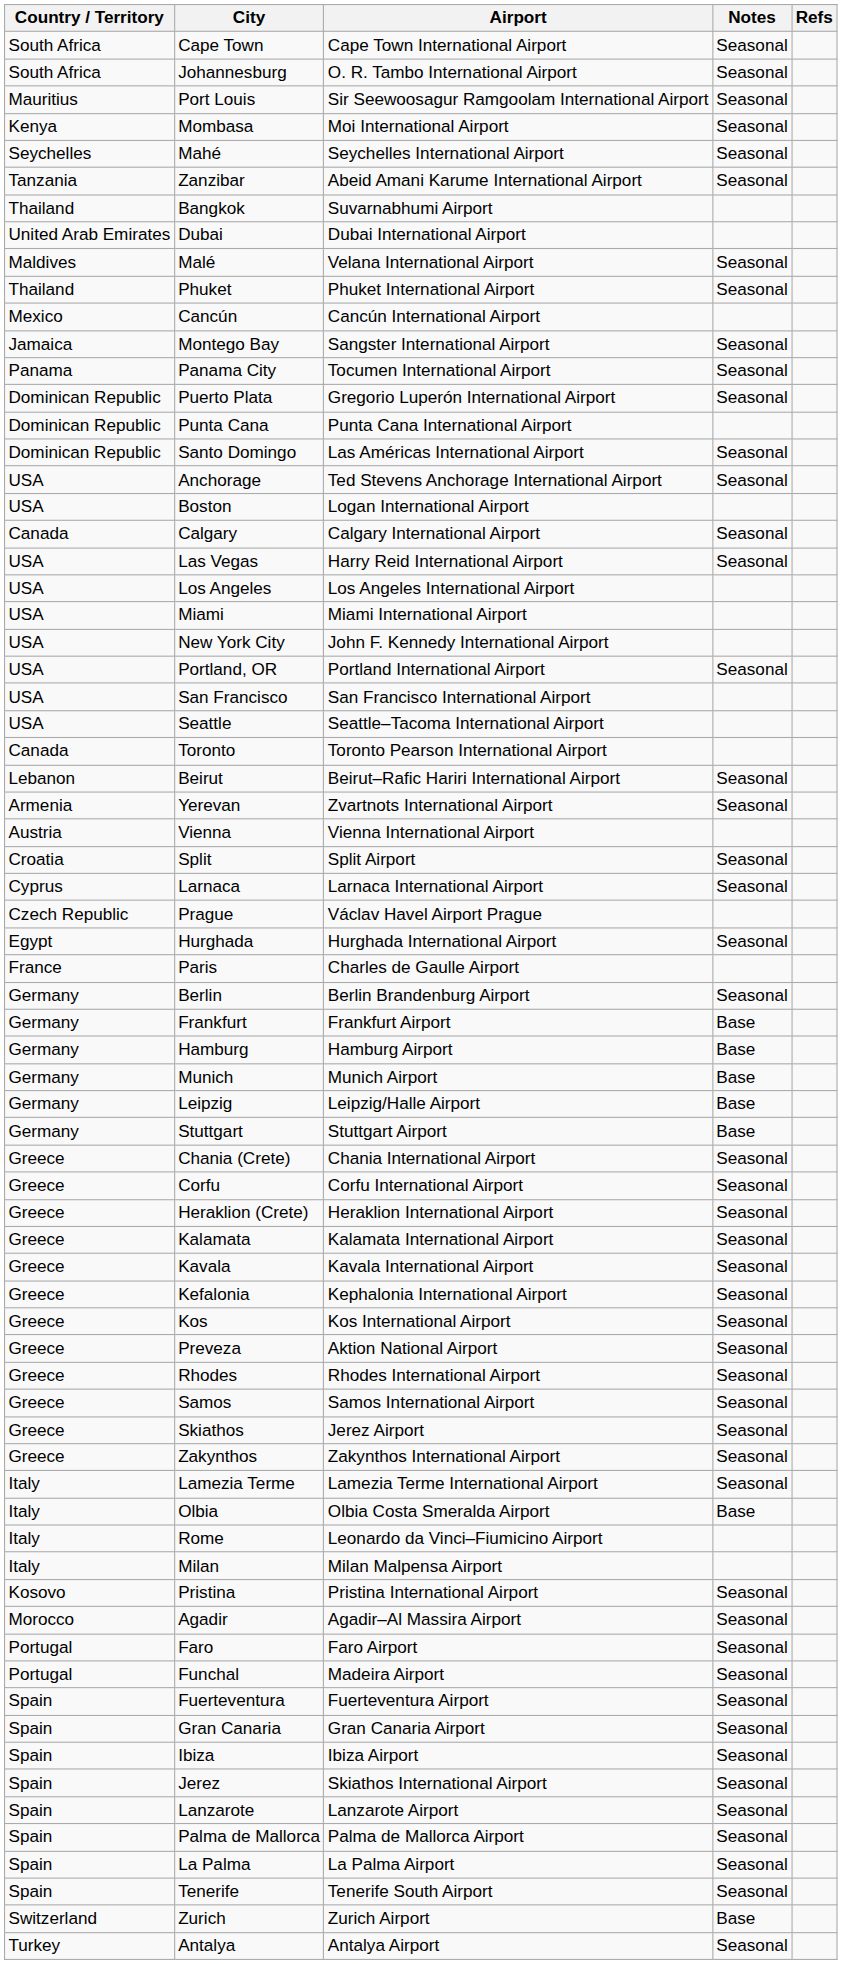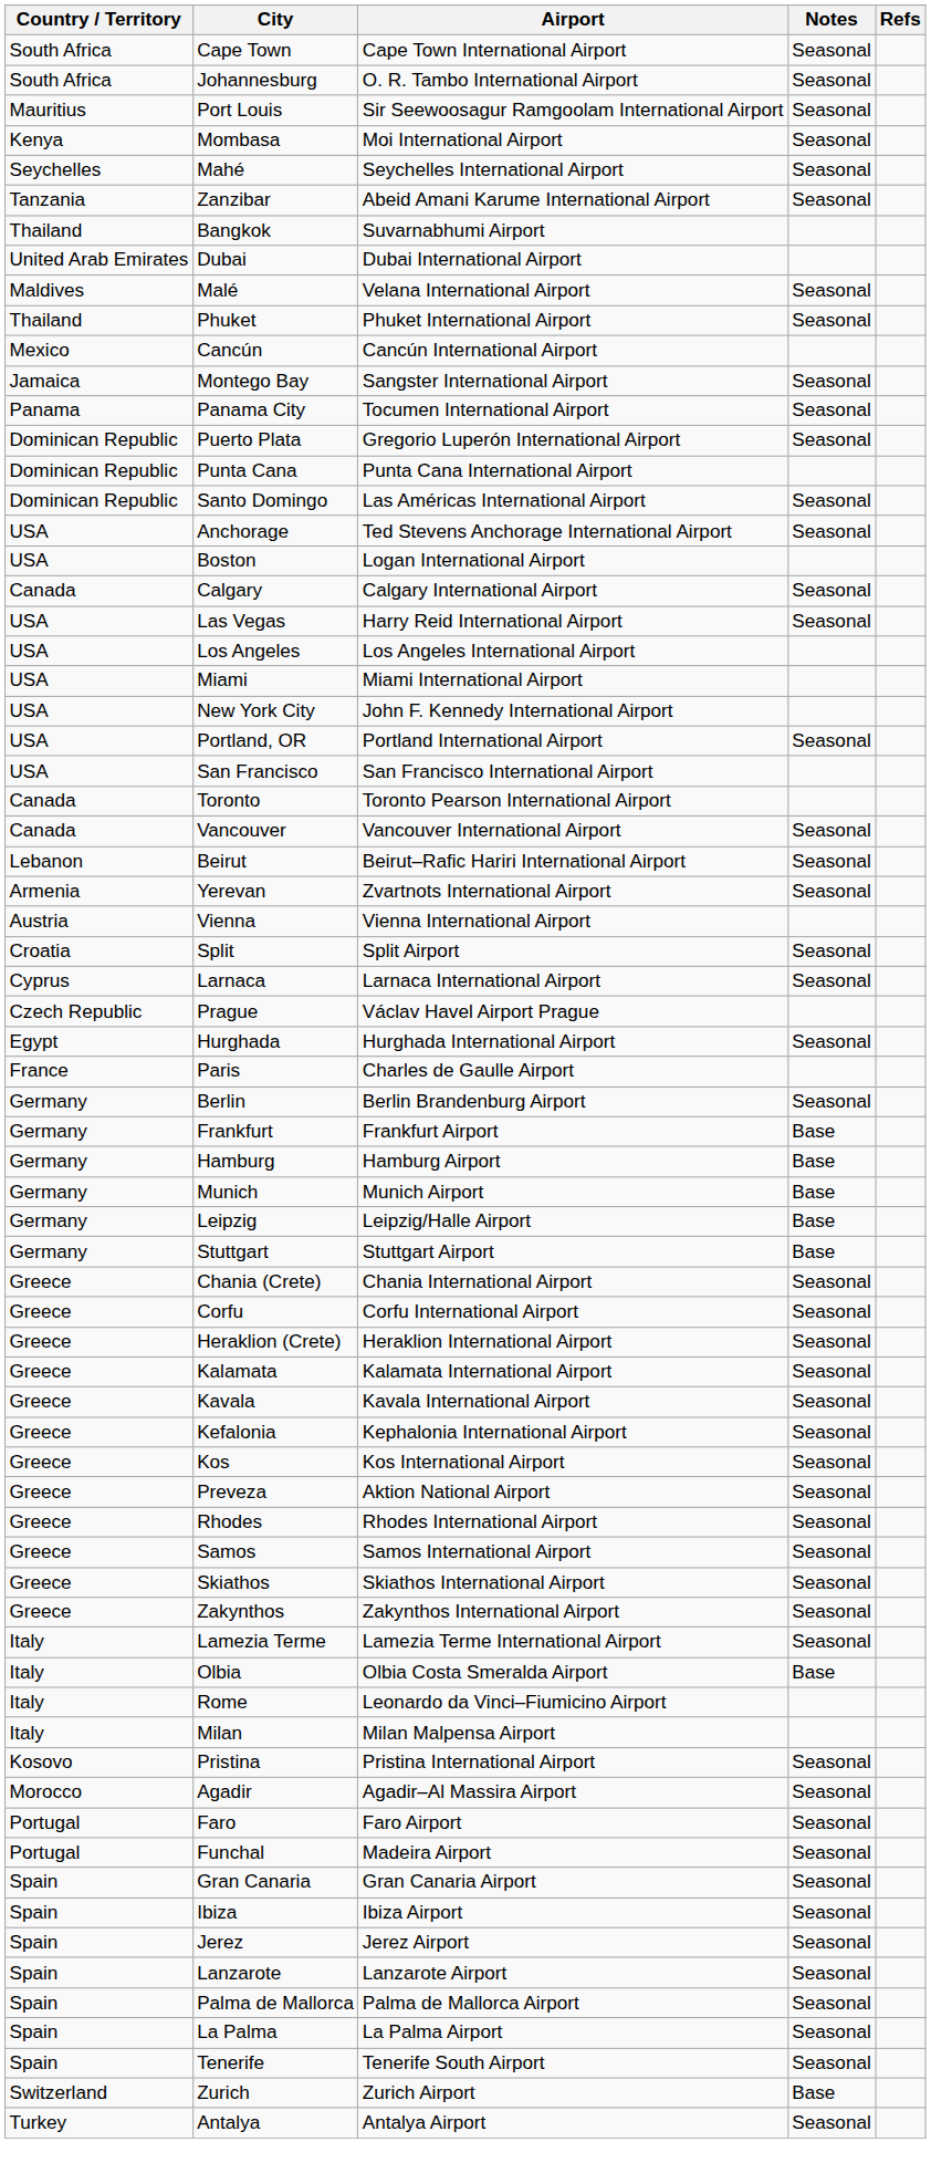 <table class="wikitable sortable">
 <tr>
 <th>Country / Territory</th>
 <th>City</th>
 <th>Airport</th>
 <th>Notes</th>
 <th>Refs</th>
 </tr>
 <tr>
 <td>South Africa</td>
 <td>Cape Town</td>
 <td>Cape Town International Airport</td>
 <td>Seasonal</td>
 <td></td>
 </tr>
 <tr>
 <td>South Africa</td>
 <td>Johannesburg</td>
 <td>O. R. Tambo International Airport</td>
 <td>Seasonal</td>
 <td></td>
 </tr>
 <tr>
 <td>Mauritius</td>
 <td>Port Louis</td>
 <td>Sir Seewoosagur Ramgoolam International Airport</td>
 <td>Seasonal</td>
 <td></td>
 </tr>
 <tr>
 <td>Kenya</td>
 <td>Mombasa</td>
 <td>Moi International Airport</td>
 <td>Seasonal</td>
 <td></td>
 </tr>
 <tr>
 <td>Seychelles</td>
 <td>Mahé</td>
 <td>Seychelles International Airport</td>
 <td>Seasonal</td>
 <td></td>
 </tr>
 <tr>
 <td>Tanzania</td>
 <td>Zanzibar</td>
 <td>Abeid Amani Karume International Airport</td>
 <td>Seasonal</td>
 <td></td>
 </tr>
 <tr>
 <td>Thailand</td>
 <td>Bangkok</td>
 <td>Suvarnabhumi Airport</td>
 <td></td>
 <td></td>
 </tr>
 <tr>
 <td>United Arab Emirates</td>
 <td>Dubai</td>
 <td>Dubai International Airport</td>
 <td></td>
 <td></td>
 </tr>
 <tr>
 <td>Maldives</td>
 <td>Malé</td>
 <td>Velana International Airport</td>
 <td>Seasonal</td>
 <td></td>
 </tr>
 <tr>
 <td>Thailand</td>
 <td>Phuket</td>
 <td>Phuket International Airport</td>
 <td>Seasonal</td>
 <td></td>
 </tr>
 <tr>
 <td>Mexico</td>
 <td>Cancún</td>
 <td>Cancún International Airport</td>
 <td></td>
 <td></td>
 </tr>
 <tr>
 <td>Jamaica</td>
 <td>Montego Bay</td>
 <td>Sangster International Airport</td>
 <td>Seasonal</td>
 <td></td>
 </tr>
 <tr>
 <td>Panama</td>
 <td>Panama City</td>
 <td>Tocumen International Airport</td>
 <td>Seasonal</td>
 <td></td>
 </tr>
 <tr>
 <td>Dominican Republic</td>
 <td>Puerto Plata</td>
 <td>Gregorio Luperón International Airport</td>
 <td>Seasonal</td>
 <td></td>
 </tr>
 <tr>
 <td>Dominican Republic</td>
 <td>Punta Cana</td>
 <td>Punta Cana International Airport</td>
 <td></td>
 <td></td>
 </tr>
 <tr>
 <td>Dominican Republic</td>
 <td>Santo Domingo</td>
 <td>Las Américas International Airport</td>
 <td>Seasonal</td>
 <td></td>
 </tr>
 <tr>
 <td>USA</td>
 <td>Anchorage</td>
 <td>Ted Stevens Anchorage International Airport</td>
 <td>Seasonal</td>
 <td></td>
 </tr>
 <tr>
 <td>USA</td>
 <td>Boston</td>
 <td>Logan International Airport</td>
 <td></td>
 <td></td>
 </tr>
 <tr>
 <td>Canada</td>
 <td>Calgary</td>
 <td>Calgary International Airport</td>
 <td>Seasonal</td>
 <td></td>
 </tr>
 <tr>
 <td>USA</td>
 <td>Las Vegas</td>
 <td>Harry Reid International Airport</td>
 <td>Seasonal</td>
 <td></td>
 </tr>
 <tr>
 <td>USA</td>
 <td>Los Angeles</td>
 <td>Los Angeles International Airport</td>
 <td></td>
 <td></td>
 </tr>
 <tr>
 <td>USA</td>
 <td>Miami</td>
 <td>Miami International Airport</td>
 <td></td>
 <td></td>
 </tr>
 <tr>
 <td>USA</td>
 <td>New York City</td>
 <td>John F. Kennedy International Airport</td>
 <td></td>
 <td></td>
 </tr>
 <tr>
 <td>USA</td>
 <td>Portland, OR</td>
 <td>Portland International Airport</td>
 <td>Seasonal</td>
 <td></td>
 </tr>
 <tr>
 <td>USA</td>
 <td>San Francisco</td>
 <td>San Francisco International Airport</td>
 <td></td>
 <td></td>
 </tr>
 <tr>
-<td>USA</td>
-<td>Seattle</td>
-<td>Seattle–Tacoma International Airport</td>
+<td>Canada</td>
+<td>Toronto</td>
+<td>Toronto Pearson International Airport</td>
 <td></td>
 <td></td>
 </tr>
 <tr>
 <td>Canada</td>
-<td>Toronto</td>
-<td>Toronto Pearson International Airport</td>
-<td></td>
+<td>Vancouver</td>
+<td>Vancouver International Airport</td>
+<td>Seasonal</td>
 <td></td>
 </tr>
 <tr>
 <td>Lebanon</td>
 <td>Beirut</td>
 <td>Beirut–Rafic Hariri International Airport</td>
 <td>Seasonal</td>
 <td></td>
 </tr>
 <tr>
 <td>Armenia</td>
 <td>Yerevan</td>
 <td>Zvartnots International Airport</td>
 <td>Seasonal</td>
 <td></td>
 </tr>
 <tr>
 <td>Austria</td>
 <td>Vienna</td>
 <td>Vienna International Airport</td>
 <td></td>
 <td></td>
 </tr>
 <tr>
 <td>Croatia</td>
 <td>Split</td>
 <td>Split Airport</td>
 <td>Seasonal</td>
 <td></td>
 </tr>
 <tr>
 <td>Cyprus</td>
 <td>Larnaca</td>
 <td>Larnaca International Airport</td>
 <td>Seasonal</td>
 <td></td>
 </tr>
 <tr>
 <td>Czech Republic</td>
 <td>Prague</td>
 <td>Václav Havel Airport Prague</td>
 <td></td>
 <td></td>
 </tr>
 <tr>
 <td>Egypt</td>
 <td>Hurghada</td>
 <td>Hurghada International Airport</td>
 <td>Seasonal</td>
 <td></td>
 </tr>
 <tr>
 <td>France</td>
 <td>Paris</td>
 <td>Charles de Gaulle Airport</td>
 <td></td>
 <td></td>
 </tr>
 <tr>
 <td>Germany</td>
 <td>Berlin</td>
 <td>Berlin Brandenburg Airport</td>
 <td>Seasonal</td>
 <td></td>
 </tr>
 <tr>
 <td>Germany</td>
 <td>Frankfurt</td>
 <td>Frankfurt Airport</td>
 <td>Base</td>
 <td></td>
 </tr>
 <tr>
 <td>Germany</td>
 <td>Hamburg</td>
 <td>Hamburg Airport</td>
 <td>Base</td>
 <td></td>
 </tr>
 <tr>
 <td>Germany</td>
 <td>Munich</td>
 <td>Munich Airport</td>
 <td>Base</td>
 <td></td>
 </tr>
 <tr>
 <td>Germany</td>
 <td>Leipzig</td>
 <td>Leipzig/Halle Airport</td>
 <td>Base</td>
 <td></td>
 </tr>
 <tr>
 <td>Germany</td>
 <td>Stuttgart</td>
 <td>Stuttgart Airport</td>
 <td>Base</td>
 <td></td>
 </tr>
 <tr>
 <td>Greece</td>
 <td>Chania (Crete)</td>
 <td>Chania International Airport</td>
 <td>Seasonal</td>
 <td></td>
 </tr>
 <tr>
 <td>Greece</td>
 <td>Corfu</td>
 <td>Corfu International Airport</td>
 <td>Seasonal</td>
 <td></td>
 </tr>
 <tr>
 <td>Greece</td>
 <td>Heraklion (Crete)</td>
 <td>Heraklion International Airport</td>
 <td>Seasonal</td>
 <td></td>
 </tr>
 <tr>
 <td>Greece</td>
 <td>Kalamata</td>
 <td>Kalamata International Airport</td>
 <td>Seasonal</td>
 <td></td>
 </tr>
 <tr>
 <td>Greece</td>
 <td>Kavala</td>
 <td>Kavala International Airport</td>
 <td>Seasonal</td>
 <td></td>
 </tr>
 <tr>
 <td>Greece</td>
 <td>Kefalonia</td>
 <td>Kephalonia International Airport</td>
 <td>Seasonal</td>
 <td></td>
 </tr>
 <tr>
 <td>Greece</td>
 <td>Kos</td>
 <td>Kos International Airport</td>
 <td>Seasonal</td>
 <td></td>
 </tr>
 <tr>
 <td>Greece</td>
 <td>Preveza</td>
 <td>Aktion National Airport</td>
 <td>Seasonal</td>
 <td></td>
 </tr>
 <tr>
 <td>Greece</td>
 <td>Rhodes</td>
 <td>Rhodes International Airport</td>
 <td>Seasonal</td>
 <td></td>
 </tr>
 <tr>
 <td>Greece</td>
 <td>Samos</td>
 <td>Samos International Airport</td>
 <td>Seasonal</td>
 <td></td>
 </tr>
 <tr>
 <td>Greece</td>
 <td>Skiathos</td>
-<td>Jerez Airport</td>
+<td>Skiathos International Airport</td>
 <td>Seasonal</td>
 <td></td>
 </tr>
 <tr>
 <td>Greece</td>
 <td>Zakynthos</td>
 <td>Zakynthos International Airport</td>
 <td>Seasonal</td>
 <td></td>
 </tr>
 <tr>
 <td>Italy</td>
 <td>Lamezia Terme</td>
 <td>Lamezia Terme International Airport</td>
 <td>Seasonal</td>
 <td></td>
 </tr>
 <tr>
 <td>Italy</td>
 <td>Olbia</td>
 <td>Olbia Costa Smeralda Airport</td>
 <td>Base</td>
 <td></td>
 </tr>
 <tr>
 <td>Italy</td>
 <td>Rome</td>
 <td>Leonardo da Vinci–Fiumicino Airport</td>
 <td></td>
 <td></td>
 </tr>
 <tr>
 <td>Italy</td>
 <td>Milan</td>
 <td>Milan Malpensa Airport</td>
 <td></td>
 <td></td>
 </tr>
 <tr>
 <td>Kosovo</td>
 <td>Pristina</td>
 <td>Pristina International Airport</td>
 <td>Seasonal</td>
 <td></td>
 </tr>
 <tr>
 <td>Morocco</td>
 <td>Agadir</td>
 <td>Agadir–Al Massira Airport</td>
 <td>Seasonal</td>
 <td></td>
 </tr>
 <tr>
 <td>Portugal</td>
 <td>Faro</td>
 <td>Faro Airport</td>
 <td>Seasonal</td>
 <td></td>
 </tr>
 <tr>
 <td>Portugal</td>
 <td>Funchal</td>
 <td>Madeira Airport</td>
 <td>Seasonal</td>
 <td></td>
 </tr>
 <tr>
 <td>Spain</td>
-<td>Fuerteventura</td>
-<td>Fuerteventura Airport</td>
-<td>Seasonal</td>
-<td></td>
-</tr>
-<tr>
-<td>Spain</td>
 <td>Gran Canaria</td>
 <td>Gran Canaria Airport</td>
 <td>Seasonal</td>
 <td></td>
 </tr>
 <tr>
 <td>Spain</td>
 <td>Ibiza</td>
 <td>Ibiza Airport</td>
 <td>Seasonal</td>
 <td></td>
 </tr>
 <tr>
 <td>Spain</td>
 <td>Jerez</td>
-<td>Skiathos International Airport</td>
+<td>Jerez Airport</td>
 <td>Seasonal</td>
 <td></td>
 </tr>
 <tr>
 <td>Spain</td>
 <td>Lanzarote</td>
 <td>Lanzarote Airport</td>
 <td>Seasonal</td>
 <td></td>
 </tr>
 <tr>
 <td>Spain</td>
 <td>Palma de Mallorca</td>
 <td>Palma de Mallorca Airport</td>
 <td>Seasonal</td>
 <td></td>
 </tr>
 <tr>
 <td>Spain</td>
 <td>La Palma</td>
 <td>La Palma Airport</td>
 <td>Seasonal</td>
 <td></td>
 </tr>
 <tr>
 <td>Spain</td>
 <td>Tenerife</td>
 <td>Tenerife South Airport</td>
 <td>Seasonal</td>
 <td></td>
 </tr>
 <tr>
 <td>Switzerland</td>
 <td>Zurich</td>
 <td>Zurich Airport</td>
 <td>Base</td>
 <td></td>
 </tr>
 <tr>
 <td>Turkey</td>
 <td>Antalya</td>
 <td>Antalya Airport</td>
 <td>Seasonal</td>
 <td></td>
 </tr>
 </table>
